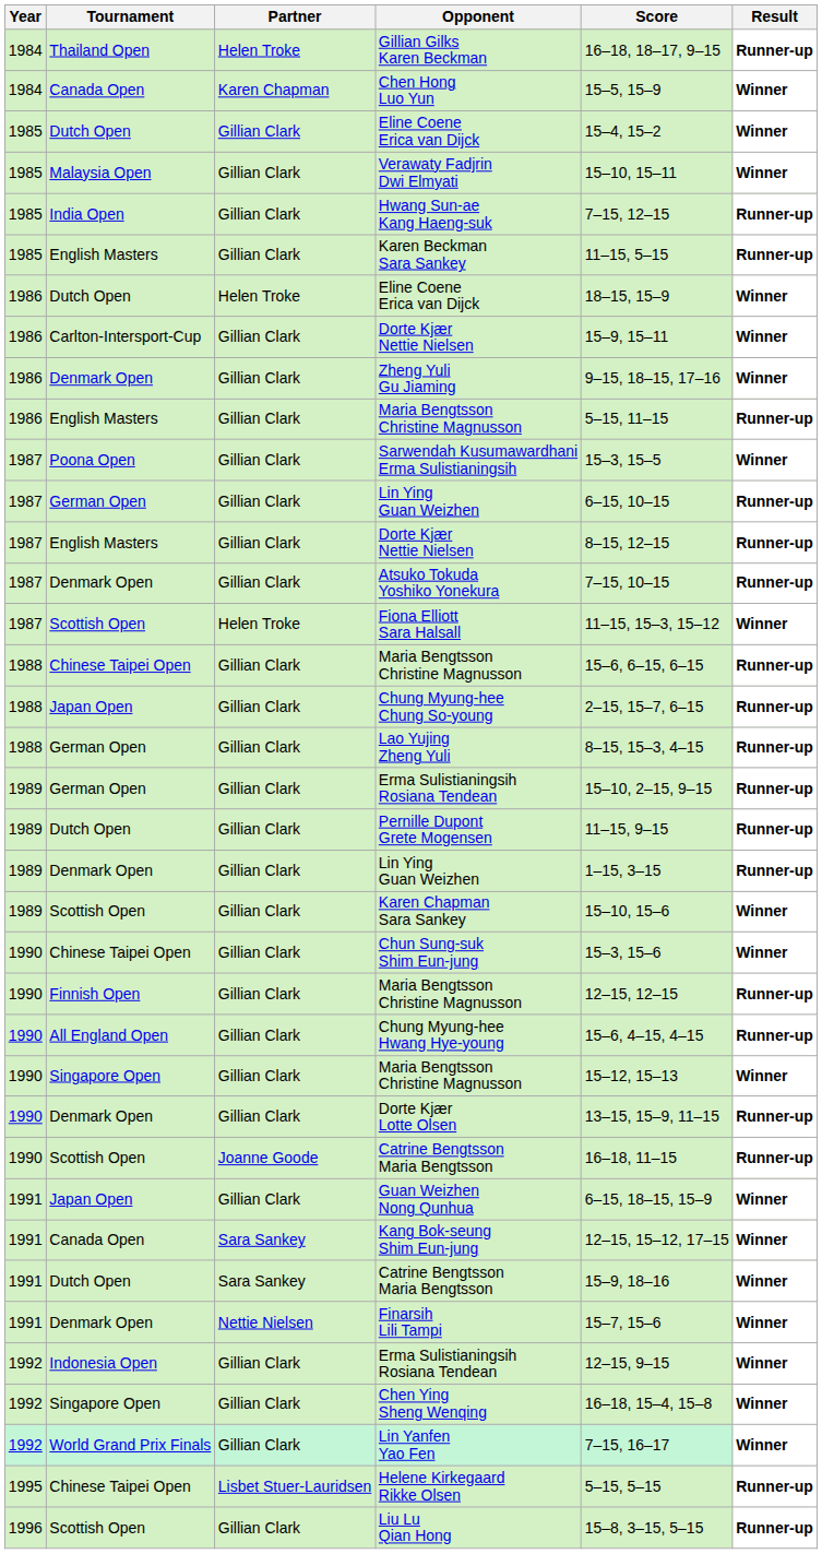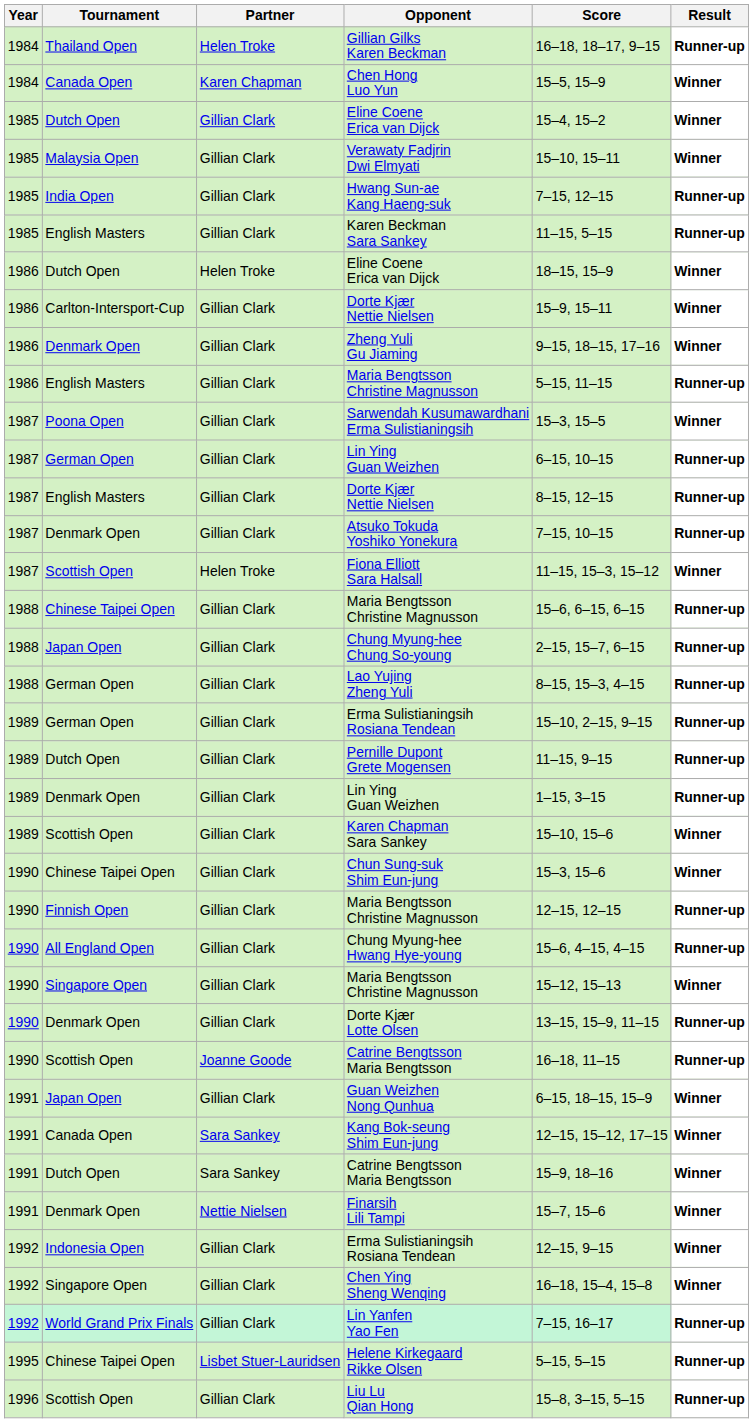 <table class="sortable wikitable" style="font-size: 90%;">
 <tr>
 <th>Year</th>
 <th>Tournament</th>
 <th>Partner</th>
 <th>Opponent</th>
 <th>Score</th>
 <th>Result</th>
 </tr>
 <tr style="background:#D4F1C5">
 <td align="center">1984</td>
 <td align="left"><a href='#'>Thailand Open</a></td>
 <td align="left"> <a href='#'>Helen Troke</a></td>
 <td align="left"> <a href='#'>Gillian Gilks</a> <br>  <a href='#'>Karen Beckman</a></td>
 <td align="left">16–18, 18–17, 9–15</td>
 <td style="text-align:left; background:white"> <strong>Runner-up</strong></td>
 </tr>
 <tr style="background:#D4F1C5">
 <td align="center">1984</td>
 <td align="left"><a href='#'>Canada Open</a></td>
 <td align="left"> <a href='#'>Karen Chapman</a></td>
 <td align="left"> <a href='#'>Chen Hong</a> <br>  <a href='#'>Luo Yun</a></td>
 <td align="left">15–5, 15–9</td>
 <td style="text-align:left; background:white"> <strong>Winner</strong></td>
 </tr>
 <tr style="background:#D4F1C5">
 <td align="center">1985</td>
 <td align="left"><a href='#'>Dutch Open</a></td>
 <td align="left"> <a href='#'>Gillian Clark</a></td>
 <td align="left"> <a href='#'>Eline Coene</a><br> <a href='#'>Erica van Dijck</a></td>
 <td align="left">15–4, 15–2</td>
 <td style="text-align:left; background:white"> <strong>Winner</strong></td>
 </tr>
 <tr style="background:#D4F1C5">
 <td align="center">1985</td>
 <td align="left"><a href='#'>Malaysia Open</a></td>
 <td align="left"> Gillian Clark</td>
 <td align="left"> <a href='#'>Verawaty Fadjrin</a><br> <a href='#'>Dwi Elmyati</a></td>
 <td align="left">15–10, 15–11</td>
 <td style="text-align:left; background:white"> <strong>Winner</strong></td>
 </tr>
 <tr style="background:#D4F1C5">
 <td align="center">1985</td>
 <td align="left"><a href='#'>India Open</a></td>
 <td align="left"> Gillian Clark</td>
 <td align="left"> <a href='#'>Hwang Sun-ae</a><br> <a href='#'>Kang Haeng-suk</a></td>
 <td align="left">7–15, 12–15</td>
 <td style="text-align:left; background:white"> <strong>Runner-up</strong></td>
 </tr>
 <tr style="background:#D4F1C5">
 <td align="center">1985</td>
 <td align="left">English Masters</td>
 <td align="left"> Gillian Clark</td>
 <td align="left"> Karen Beckman<br> <a href='#'>Sara Sankey</a></td>
 <td align="left">11–15, 5–15</td>
 <td style="text-align:left; background:white"> <strong>Runner-up</strong></td>
 </tr>
 <tr style="background:#D4F1C5">
 <td align="center">1986</td>
 <td align="left">Dutch Open</td>
 <td align="left"> Helen Troke</td>
 <td align="left"> Eline Coene <br>  Erica van Dijck</td>
 <td align="left">18–15, 15–9</td>
 <td style="text-align:left; background:white"> <strong>Winner</strong></td>
 </tr>
 <tr style="background:#D4F1C5">
 <td align="center">1986</td>
 <td align="left">Carlton-Intersport-Cup</td>
 <td align="left"> Gillian Clark</td>
 <td align="left"> <a href='#'>Dorte Kjær</a><br> <a href='#'>Nettie Nielsen</a></td>
 <td align="left">15–9, 15–11</td>
 <td style="text-align:left; background:white"> <strong>Winner</strong></td>
 </tr>
 <tr style="background:#D4F1C5">
 <td align="center">1986</td>
 <td align="left"><a href='#'>Denmark Open</a></td>
 <td align="left"> Gillian Clark</td>
 <td align="left"> <a href='#'>Zheng Yuli</a><br> <a href='#'>Gu Jiaming</a></td>
 <td align="left">9–15, 18–15, 17–16</td>
 <td style="text-align:left; background:white"> <strong>Winner</strong></td>
 </tr>
 <tr style="background:#D4F1C5">
 <td align="center">1986</td>
 <td align="left">English Masters</td>
 <td align="left"> Gillian Clark</td>
 <td align="left"> <a href='#'>Maria Bengtsson</a><br> <a href='#'>Christine Magnusson</a></td>
 <td align="left">5–15, 11–15</td>
 <td style="text-align:left; background:white"> <strong>Runner-up</strong></td>
 </tr>
 <tr style="background:#D4F1C5">
 <td align="center">1987</td>
 <td align="left"><a href='#'>Poona Open</a></td>
 <td align="left"> Gillian Clark</td>
 <td align="left"> <a href='#'>Sarwendah Kusumawardhani</a><br> <a href='#'>Erma Sulistianingsih</a></td>
 <td align="left">15–3, 15–5</td>
 <td style="text-align:left; background:white"> <strong>Winner</strong></td>
 </tr>
 <tr style="background:#D4F1C5">
 <td align="center">1987</td>
 <td align="left"><a href='#'>German Open</a></td>
 <td align="left"> Gillian Clark</td>
 <td align="left"> <a href='#'>Lin Ying</a><br> <a href='#'>Guan Weizhen</a></td>
 <td align="left">6–15, 10–15</td>
 <td style="text-align:left; background:white"> <strong>Runner-up</strong></td>
 </tr>
 <tr style="background:#D4F1C5">
 <td align="center">1987</td>
 <td align="left">English Masters</td>
 <td align="left"> Gillian Clark</td>
 <td align="left"> <a href='#'>Dorte Kjær</a><br> <a href='#'>Nettie Nielsen</a></td>
 <td align="left">8–15, 12–15</td>
 <td style="text-align:left; background:white"> <strong>Runner-up</strong></td>
 </tr>
 <tr style="background:#D4F1C5">
 <td align="center">1987</td>
 <td align="left">Denmark Open</td>
 <td align="left"> Gillian Clark</td>
 <td align="left"> <a href='#'>Atsuko Tokuda</a><br> <a href='#'>Yoshiko Yonekura</a></td>
 <td align="left">7–15, 10–15</td>
 <td style="text-align:left; background:white"> <strong>Runner-up</strong></td>
 </tr>
 <tr style="background:#D4F1C5">
 <td align="center">1987</td>
 <td align="left"><a href='#'>Scottish Open</a></td>
 <td align="left"> Helen Troke</td>
 <td align="left"> <a href='#'>Fiona Elliott</a> <br>  <a href='#'>Sara Halsall</a></td>
 <td align="left">11–15, 15–3, 15–12</td>
 <td style="text-align:left; background:white"> <strong>Winner</strong></td>
 </tr>
 <tr style="background:#D4F1C5">
 <td align="center">1988</td>
 <td align="left"><a href='#'>Chinese Taipei Open</a></td>
 <td align="left"> Gillian Clark</td>
 <td align="left"> Maria Bengtsson<br> Christine Magnusson</td>
 <td align="left">15–6, 6–15, 6–15</td>
 <td style="text-align:left; background:white"> <strong>Runner-up</strong></td>
 </tr>
 <tr style="background:#D4F1C5">
 <td align="center">1988</td>
 <td align="left"><a href='#'>Japan Open</a></td>
 <td align="left"> Gillian Clark</td>
 <td align="left"> <a href='#'>Chung Myung-hee</a><br> <a href='#'>Chung So-young</a></td>
 <td align="left">2–15, 15–7, 6–15</td>
 <td style="text-align:left; background:white"> <strong>Runner-up</strong></td>
 </tr>
 <tr style="background:#D4F1C5">
 <td align="center">1988</td>
 <td align="left">German Open</td>
 <td align="left"> Gillian Clark</td>
 <td align="left"> <a href='#'>Lao Yujing</a><br> <a href='#'>Zheng Yuli</a></td>
 <td align="left">8–15, 15–3, 4–15</td>
 <td style="text-align:left; background:white"> <strong>Runner-up</strong></td>
 </tr>
 <tr style="background:#D4F1C5">
 <td align="center">1989</td>
 <td align="left">German Open</td>
 <td align="left"> Gillian Clark</td>
 <td align="left"> Erma Sulistianingsih<br> <a href='#'>Rosiana Tendean</a></td>
 <td align="left">15–10, 2–15, 9–15</td>
 <td style="text-align:left; background:white"> <strong>Runner-up</strong></td>
 </tr>
 <tr style="background:#D4F1C5">
 <td align="center">1989</td>
 <td align="left">Dutch Open</td>
 <td align="left"> Gillian Clark</td>
 <td align="left"> <a href='#'>Pernille Dupont</a><br> <a href='#'>Grete Mogensen</a></td>
 <td align="left">11–15, 9–15</td>
 <td style="text-align:left; background:white"> <strong>Runner-up</strong></td>
 </tr>
 <tr style="background:#D4F1C5">
 <td align="center">1989</td>
 <td align="left">Denmark Open</td>
 <td align="left"> Gillian Clark</td>
 <td align="left"> Lin Ying <br> Guan Weizhen</td>
 <td align="left">1–15, 3–15</td>
 <td style="text-align:left; background:white"> <strong>Runner-up</strong></td>
 </tr>
 <tr style="background:#D4F1C5">
 <td align="center">1989</td>
 <td align="left">Scottish Open</td>
 <td align="left"> Gillian Clark</td>
 <td align="left"> <a href='#'>Karen Chapman</a><br> Sara Sankey</td>
 <td align="left">15–10, 15–6</td>
 <td style="text-align:left; background:white"> <strong>Winner</strong></td>
 </tr>
 <tr style="background:#D4F1C5">
 <td align="center">1990</td>
 <td align="left">Chinese Taipei Open</td>
 <td align="left"> Gillian Clark</td>
 <td align="left"> <a href='#'>Chun Sung-suk</a><br> <a href='#'>Shim Eun-jung</a></td>
 <td align="left">15–3, 15–6</td>
 <td style="text-align:left; background:white"> <strong>Winner</strong></td>
 </tr>
 <tr style="background:#D4F1C5">
 <td align="center">1990</td>
 <td align="left"><a href='#'>Finnish Open</a></td>
 <td align="left"> Gillian Clark</td>
 <td align="left"> Maria Bengtsson<br> Christine Magnusson</td>
 <td align="left">12–15, 12–15</td>
 <td style="text-align:left; background:white"> <strong>Runner-up</strong></td>
 </tr>
 <tr style="background:#D4F1C5">
 <td align="center"><a href='#'>1990</a></td>
 <td align="left"><a href='#'>All England Open</a></td>
 <td align="left"> Gillian Clark</td>
 <td align="left"> Chung Myung-hee<br> <a href='#'>Hwang Hye-young</a></td>
 <td align="left">15–6, 4–15, 4–15</td>
 <td style="text-align:left; background:white"> <strong>Runner-up</strong></td>
 </tr>
 <tr style="background:#D4F1C5">
 <td align="center">1990</td>
 <td align="left"><a href='#'>Singapore Open</a></td>
 <td align="left"> Gillian Clark</td>
 <td align="left"> Maria Bengtsson<br> Christine Magnusson</td>
 <td align="left">15–12, 15–13</td>
 <td style="text-align:left; background:white"> <strong>Winner</strong></td>
 </tr>
 <tr style="background:#D4F1C5">
 <td align="center"><a href='#'>1990</a></td>
 <td align="left">Denmark Open</td>
 <td align="left"> Gillian Clark</td>
 <td align="left"> Dorte Kjær <br>  <a href='#'>Lotte Olsen</a></td>
 <td align="left">13–15, 15–9, 11–15</td>
 <td style="text-align:left; background:white"> <strong>Runner-up</strong></td>
 </tr>
 <tr style="background:#D4F1C5">
 <td align="center">1990</td>
 <td align="left">Scottish Open</td>
 <td align="left"> <a href='#'>Joanne Goode</a></td>
 <td align="left"> <a href='#'>Catrine Bengtsson</a><br> Maria Bengtsson</td>
 <td align="left">16–18, 11–15</td>
 <td style="text-align:left; background:white"> <strong>Runner-up</strong></td>
 </tr>
 <tr style="background:#D4F1C5">
 <td align="center">1991</td>
 <td align="left"><a href='#'>Japan Open</a></td>
 <td align="left"> Gillian Clark</td>
 <td align="left"> <a href='#'>Guan Weizhen</a><br> <a href='#'>Nong Qunhua</a></td>
 <td align="left">6–15, 18–15, 15–9</td>
 <td style="text-align:left; background:white"> <strong>Winner</strong></td>
 </tr>
 <tr style="background:#D4F1C5">
 <td align="center">1991</td>
 <td align="left">Canada Open</td>
 <td align="left"> <a href='#'>Sara Sankey</a></td>
 <td align="left"> <a href='#'>Kang Bok-seung</a><br> <a href='#'>Shim Eun-jung</a></td>
 <td align="left">12–15, 15–12, 17–15</td>
 <td style="text-align:left; background:white"> <strong>Winner</strong></td>
 </tr>
 <tr style="background:#D4F1C5">
 <td align="center">1991</td>
 <td align="left">Dutch Open</td>
 <td align="left"> Sara Sankey</td>
 <td align="left"> Catrine Bengtsson<br> Maria Bengtsson</td>
 <td align="left">15–9, 18–16</td>
 <td style="text-align:left; background:white"> <strong>Winner</strong></td>
 </tr>
 <tr style="background:#D4F1C5">
 <td align="center">1991</td>
 <td align="left">Denmark Open</td>
 <td align="left"> <a href='#'>Nettie Nielsen</a></td>
 <td align="left"> <a href='#'>Finarsih</a> <br>  <a href='#'>Lili Tampi</a></td>
 <td align="left">15–7, 15–6</td>
 <td style="text-align:left; background:white"> <strong>Winner</strong></td>
 </tr>
 <tr style="background:#D4F1C5">
 <td align="center">1992</td>
 <td align="left"><a href='#'>Indonesia Open</a></td>
 <td align="left"> Gillian Clark</td>
 <td align="left"> Erma Sulistianingsih<br> Rosiana Tendean</td>
 <td align="left">12–15, 9–15</td>
 <td style="text-align:left; background:white"> <strong>Winner</strong></td>
 </tr>
 <tr style="background:#D4F1C5">
 <td align="center">1992</td>
 <td align="left">Singapore Open</td>
 <td align="left"> Gillian Clark</td>
 <td align="left"> <a href='#'>Chen Ying</a><br> <a href='#'>Sheng Wenqing</a></td>
 <td align="left">16–18, 15–4, 15–8</td>
 <td style="text-align:left; background:white"> <strong>Winner</strong></td>
 </tr>
 <tr style="background:#C3F6D7">
 <td align="center"><a href='#'>1992</a></td>
 <td align="left"><a href='#'>World Grand Prix Finals</a></td>
 <td align="left"> Gillian Clark</td>
 <td align="left"> <a href='#'>Lin Yanfen</a><br> <a href='#'>Yao Fen</a></td>
 <td align="left">7–15, 16–17</td>
-<td style="text-align:left; background:white"> <strong>Winner</strong></td>
+<td style="text-align:left; background:white"> <strong>Runner-up</strong></td>
 </tr>
 <tr style="background:#D4F1C5">
 <td align="center">1995</td>
 <td align="left">Chinese Taipei Open</td>
 <td align="left"> <a href='#'>Lisbet Stuer-Lauridsen</a></td>
 <td align="left"> <a href='#'>Helene Kirkegaard</a> <br>  <a href='#'>Rikke Olsen</a></td>
 <td align="left">5–15, 5–15</td>
 <td style="text-align:left; background: white"> <strong>Runner-up</strong></td>
 </tr>
 <tr style="background:#D4F1C5">
 <td align="center">1996</td>
 <td align="left">Scottish Open</td>
 <td align="left"> Gillian Clark</td>
 <td align="left"> <a href='#'>Liu Lu</a> <br>  <a href='#'>Qian Hong</a></td>
 <td align="left">15–8, 3–15, 5–15</td>
 <td style="text-align:left; background: white"> <strong>Runner-up</strong></td>
 </tr>
 </table>
